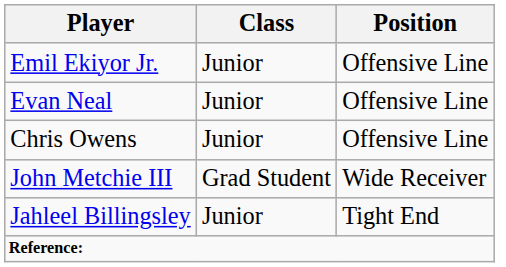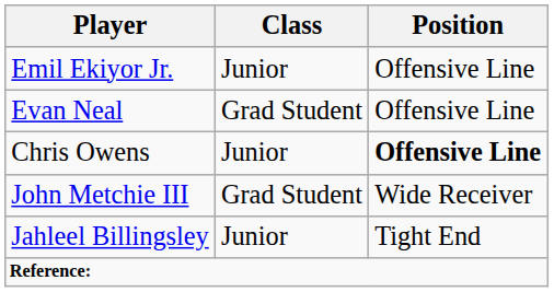 <table class="wikitable">
 <tr>
 <th>Player</th>
 <th>Class</th>
 <th>Position</th>
 </tr>
 <tr>
 <td><a href='#'>Emil Ekiyor Jr.</a></td>
 <td>Junior</td>
 <td>Offensive Line</td>
 </tr>
 <tr>
 <td><a href='#'>Evan Neal</a></td>
-<td>Junior</td>
+<td>Grad Student</td>
 <td>Offensive Line</td>
 </tr>
 <tr>
 <td>Chris Owens</td>
 <td>Junior</td>
-<td>Offensive Line</td>
+<td><strong>Offensive Line</strong></td>
 </tr>
 <tr>
 <td><a href='#'>John Metchie III</a></td>
 <td>Grad Student</td>
 <td>Wide Receiver</td>
 </tr>
 <tr>
 <td><a href='#'>Jahleel Billingsley</a></td>
 <td>Junior</td>
 <td>Tight End</td>
 </tr>
 <tr>
 <td colspan="3"  style="font-size:8pt; text-align:left;"><strong>Reference:</strong></td>
 </tr>
 </table>
